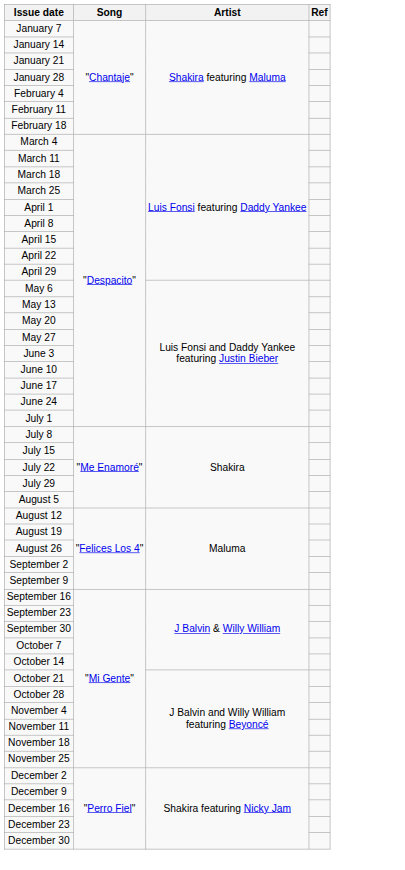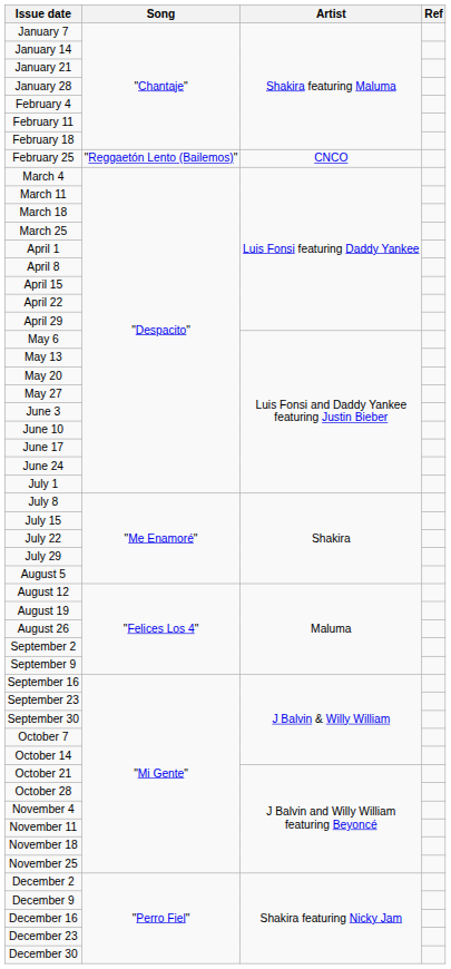 <table class="wikitable" style="text-align: center;">
 <tr>
 <th>Issue date</th>
 <th>Song</th>
 <th>Artist</th>
 <th>Ref</th>
 </tr>
 <tr>
 <td>January 7</td>
 <td style="text-align: center;" rowspan="7">"<a href='#'>Chantaje</a>"</td>
 <td style="text-align: center;" rowspan="7"><a href='#'>Shakira</a> featuring <a href='#'>Maluma</a></td>
 <td style="text-align: center;"></td>
 </tr>
 <tr>
 <td>January 14</td>
 <td style="text-align: center;"></td>
 </tr>
 <tr>
 <td>January 21</td>
 <td style="text-align: center;"></td>
 </tr>
 <tr>
 <td>January 28</td>
 <td style="text-align: center;"></td>
 </tr>
 <tr>
 <td>February 4</td>
 <td style="text-align: center;"></td>
 </tr>
 <tr>
 <td>February 11</td>
 <td style="text-align: center;"></td>
 </tr>
 <tr>
 <td>February 18</td>
+<td style="text-align: center;"></td>
+</tr>
+<tr>
+<td>February 25</td>
+<td style="text-align: center;">"<a href='#'>Reggaetón Lento (Bailemos)</a>"</td>
+<td style="text-align: center;"><a href='#'>CNCO</a></td>
 <td style="text-align: center;"></td>
 </tr>
 <tr>
 <td>March 4</td>
 <td style="text-align: center;" rowspan="18">"<a href='#'>Despacito</a>"</td>
 <td style="text-align: center;" rowspan="9"><a href='#'>Luis Fonsi</a> featuring <a href='#'>Daddy Yankee</a></td>
 <td style="text-align: center;"></td>
 </tr>
 <tr>
 <td>March 11</td>
 <td style="text-align: center;"></td>
 </tr>
 <tr>
 <td>March 18</td>
 <td style="text-align: center;"></td>
 </tr>
 <tr>
 <td>March 25</td>
 <td style="text-align: center;"></td>
 </tr>
 <tr>
 <td>April 1</td>
 <td style="text-align: center;"></td>
 </tr>
 <tr>
 <td>April 8</td>
 <td style="text-align: center;"></td>
 </tr>
 <tr>
 <td>April 15</td>
 <td style="text-align: center;"></td>
 </tr>
 <tr>
 <td>April 22</td>
 <td style="text-align: center;"></td>
 </tr>
 <tr>
 <td>April 29</td>
 <td style="text-align: center;"></td>
 </tr>
 <tr>
 <td>May 6</td>
 <td rowspan="9">Luis Fonsi and Daddy Yankee <br>featuring <a href='#'>Justin Bieber</a></td>
 <td style="text-align: center;"></td>
 </tr>
 <tr>
 <td>May 13</td>
 <td style="text-align: center;"></td>
 </tr>
 <tr>
 <td>May 20</td>
 <td style="text-align: center;"></td>
 </tr>
 <tr>
 <td>May 27</td>
 <td style="text-align: center;"></td>
 </tr>
 <tr>
 <td>June 3</td>
 <td style="text-align: center;"></td>
 </tr>
 <tr>
 <td>June 10</td>
 <td style="text-align: center;"></td>
 </tr>
 <tr>
 <td>June 17</td>
 <td style="text-align: center;"></td>
 </tr>
 <tr>
 <td>June 24</td>
 <td style="text-align: center;"></td>
 </tr>
 <tr>
 <td>July 1</td>
 <td style="text-align: center;"></td>
 </tr>
 <tr>
 <td>July 8</td>
 <td style="text-align: center;" rowspan="5">"<a href='#'>Me Enamoré</a>"</td>
 <td style="text-align: center;" rowspan="5">Shakira</td>
 <td style="text-align: center;"></td>
 </tr>
 <tr>
 <td>July 15</td>
 <td style="text-align: center;"></td>
 </tr>
 <tr>
 <td>July 22</td>
 <td style="text-align: center;"></td>
 </tr>
 <tr>
 <td>July 29</td>
 <td style="text-align: center;"></td>
 </tr>
 <tr>
 <td>August 5</td>
 <td style="text-align: center;"></td>
 </tr>
 <tr>
 <td>August 12</td>
 <td style="text-align: center;" rowspan="5">"<a href='#'>Felices Los 4</a>"</td>
 <td style="text-align: center;" rowspan="5">Maluma</td>
 <td style="text-align: center;"></td>
 </tr>
 <tr>
 <td>August 19</td>
 <td style="text-align: center;"></td>
 </tr>
 <tr>
 <td>August 26</td>
 <td style="text-align: center;"></td>
 </tr>
 <tr>
 <td>September 2</td>
 <td style="text-align: center;"></td>
 </tr>
 <tr>
 <td>September 9</td>
 <td style="text-align: center;"></td>
 </tr>
 <tr>
 <td>September 16</td>
 <td style="text-align: center;" rowspan="11">"<a href='#'>Mi Gente</a>"</td>
 <td style="text-align: center;" rowspan="5"><a href='#'>J Balvin</a> & <a href='#'>Willy William</a></td>
 <td style="text-align: center;"></td>
 </tr>
 <tr>
 <td>September 23</td>
 <td style="text-align: center;"></td>
 </tr>
 <tr>
 <td>September 30</td>
 <td style="text-align: center;"></td>
 </tr>
 <tr>
 <td>October 7</td>
 <td style="text-align: center;"></td>
 </tr>
 <tr>
 <td>October 14</td>
 <td style="text-align: center;"></td>
 </tr>
 <tr>
 <td>October 21</td>
 <td style="text-align: center;" rowspan="6">J Balvin and Willy William <br>featuring <a href='#'>Beyoncé</a></td>
 <td style="text-align: center;"></td>
 </tr>
 <tr>
 <td>October 28</td>
 <td style="text-align: center;"></td>
 </tr>
 <tr>
 <td>November 4</td>
 <td style="text-align: center;"></td>
 </tr>
 <tr>
 <td>November 11</td>
 <td style="text-align: center;"></td>
 </tr>
 <tr>
 <td>November 18</td>
 <td style="text-align: center;"></td>
 </tr>
 <tr>
 <td>November 25</td>
 <td style="text-align: center;"></td>
 </tr>
 <tr>
 <td>December 2</td>
 <td style="text-align: center;" rowspan="5">"<a href='#'>Perro Fiel</a>"</td>
 <td style="text-align: center;" rowspan="5">Shakira featuring <a href='#'>Nicky Jam</a></td>
 <td style="text-align: center;"></td>
 </tr>
 <tr>
 <td>December 9</td>
 <td style="text-align: center;"></td>
 </tr>
 <tr>
 <td>December 16</td>
 <td style="text-align: center;"></td>
 </tr>
 <tr>
 <td>December 23</td>
 <td style="text-align: center;"></td>
 </tr>
 <tr>
 <td>December 30</td>
 <td style="text-align: center;"></td>
 </tr>
 </table>
